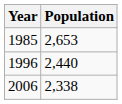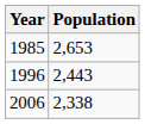 <table class="wikitable">
 <tr>
 <th>Year</th>
 <th>Population</th>
 </tr>
 <tr>
 <td>1985</td>
 <td>2,653</td>
 </tr>
 <tr>
 <td>1996</td>
-<td>2,440</td>
+<td>2,443</td>
 </tr>
 <tr>
 <td>2006</td>
 <td>2,338</td>
 </tr>
 </table>
